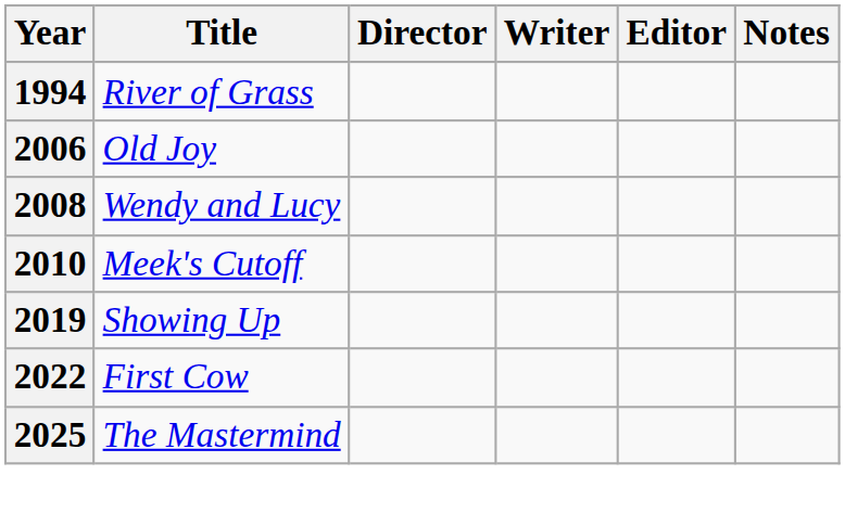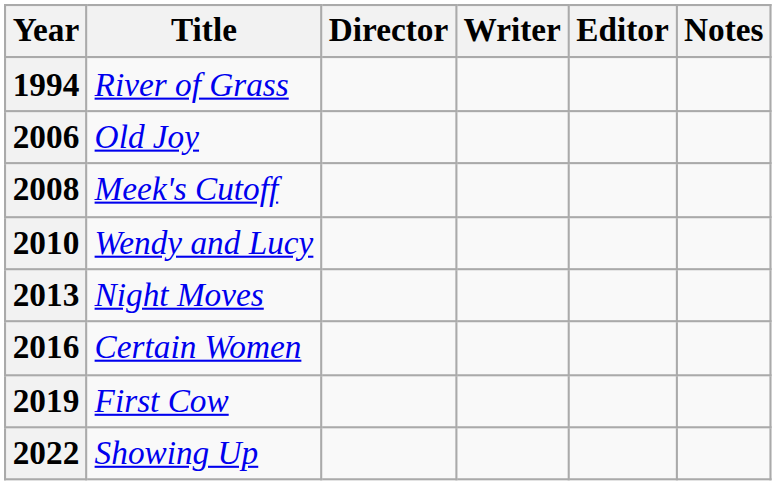 <table class="wikitable plainrowheaders" style="margin-right: 0;">
 <tr>
 <th scope="col">Year</th>
 <th scope="col">Title</th>
 <th scope="col">Director</th>
 <th scope="col">Writer</th>
 <th scope="col">Editor</th>
 <th scope="col">Notes</th>
 </tr>
 <tr>
 <th scope="row">1994</th>
 <td><em><a href='#'>River of Grass</a></em></td>
 <td></td>
 <td></td>
 <td></td>
 <td></td>
 </tr>
 <tr>
 <th scope="row">2006</th>
 <td><em><a href='#'>Old Joy</a></em></td>
 <td></td>
 <td></td>
 <td></td>
 <td></td>
 </tr>
 <tr>
 <th scope="row">2008</th>
+<td><em><a href='#'>Meek's Cutoff</a></em></td>
+<td></td>
+<td></td>
+<td></td>
+<td></td>
+</tr>
+<tr>
+<th scope="row">2010</th>
 <td><em><a href='#'>Wendy and Lucy</a></em></td>
 <td></td>
 <td></td>
 <td></td>
 <td></td>
 </tr>
 <tr>
-<th scope="row">2010</th>
-<td><em><a href='#'>Meek's Cutoff</a></em></td>
+<th scope="row">2013</th>
+<td><em><a href='#'>Night Moves</a></em></td>
+<td></td>
+<td></td>
+<td></td>
+<td></td>
+</tr>
+<tr>
+<th scope="row">2016</th>
+<td><em><a href='#'>Certain Women</a></em></td>
 <td></td>
 <td></td>
 <td></td>
 <td></td>
 </tr>
 <tr>
 <th scope="row">2019</th>
-<td><em><a href='#'>Showing Up</a></em></td>
+<td><em><a href='#'>First Cow</a></em></td>
 <td></td>
 <td></td>
 <td></td>
 <td align=center></td>
 </tr>
 <tr>
 <th scope="row">2022</th>
-<td><em><a href='#'>First Cow</a></em></td>
-<td></td>
-<td></td>
-<td></td>
-<td align=center></td>
-</tr>
-<tr>
-<th scope="row">2025</th>
-<td><em><a href='#'>The Mastermind</a></em></td>
+<td><em><a href='#'>Showing Up</a></em></td>
 <td></td>
 <td></td>
 <td></td>
 <td align=center></td>
 </tr>
 </table>
